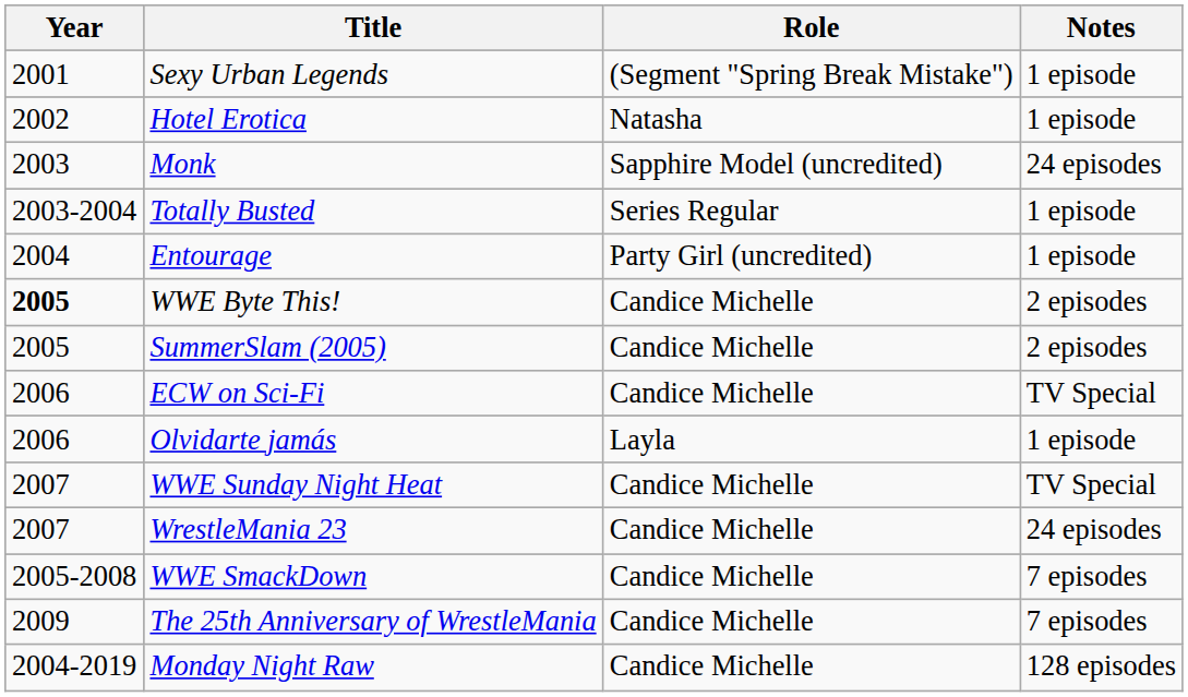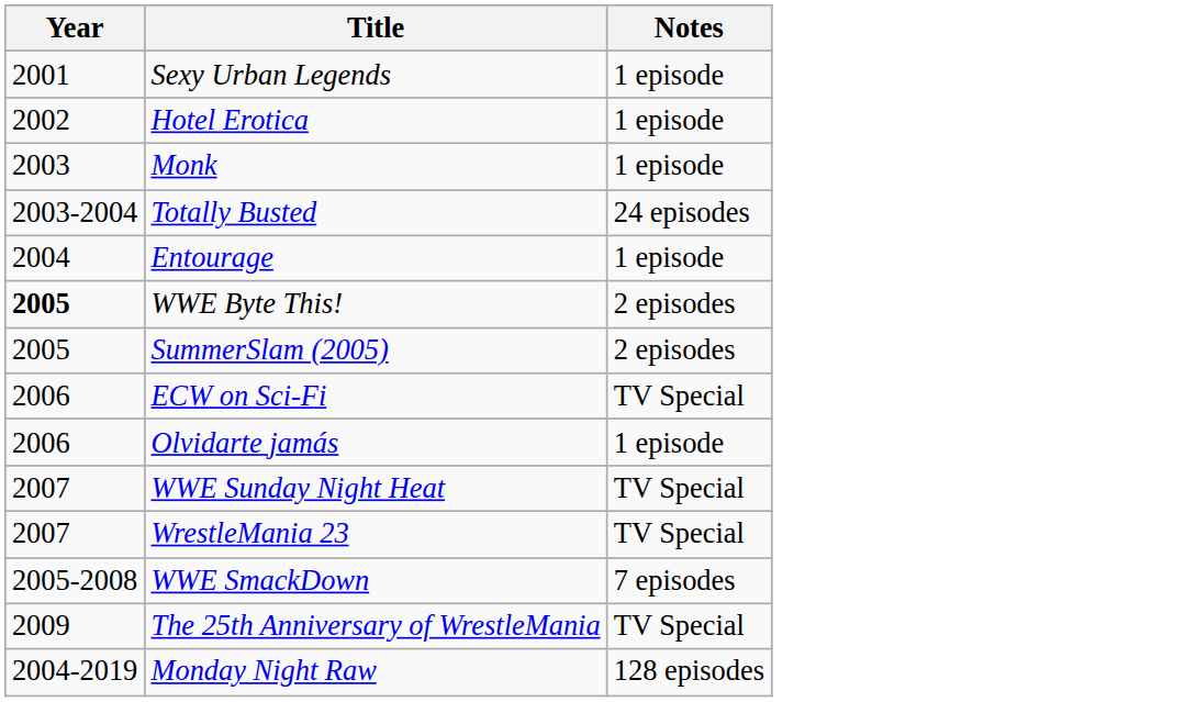 <table class="wikitable sortable">
 <tr>
 <th>Year</th>
 <th>Title</th>
-<th>Role</th>
 <th class="unsortable">Notes</th>
 </tr>
 <tr>
 <td>2001</td>
 <td><em>Sexy Urban Legends</em></td>
-<td>(Segment "Spring Break Mistake")</td>
 <td>1 episode</td>
 </tr>
 <tr>
 <td>2002</td>
 <td><em><a href='#'>Hotel Erotica</a></em></td>
-<td>Natasha</td>
 <td>1 episode</td>
 </tr>
 <tr>
 <td>2003</td>
 <td><em><a href='#'>Monk</a></em></td>
-<td>Sapphire Model (uncredited)</td>
-<td>24 episodes</td>
+<td>1 episode</td>
 </tr>
 <tr>
 <td>2003-2004</td>
 <td><em><a href='#'>Totally Busted</a></em></td>
-<td>Series Regular</td>
-<td>1 episode</td>
+<td>24 episodes</td>
 </tr>
 <tr>
 <td>2004</td>
 <td><em><a href='#'>Entourage</a></em></td>
-<td>Party Girl (uncredited)</td>
 <td>1 episode</td>
 </tr>
 <tr>
 <td><strong>2005</strong></td>
 <td><em>WWE Byte This!</em></td>
-<td>Candice Michelle</td>
 <td>2 episodes</td>
 </tr>
 <tr>
 <td>2005</td>
 <td><em><a href='#'>SummerSlam (2005)</a></em></td>
-<td>Candice Michelle</td>
 <td>2 episodes</td>
 </tr>
 <tr>
 <td>2006</td>
 <td><em><a href='#'>ECW on Sci-Fi</a></em></td>
-<td>Candice Michelle</td>
 <td>TV Special</td>
 </tr>
 <tr>
 <td>2006</td>
 <td><em><a href='#'>Olvidarte jamás</a></em></td>
-<td>Layla</td>
 <td>1 episode</td>
 </tr>
 <tr>
 <td>2007</td>
 <td><em><a href='#'>WWE Sunday Night Heat</a></em></td>
-<td>Candice Michelle</td>
 <td>TV Special</td>
 </tr>
 <tr>
 <td>2007</td>
 <td><em><a href='#'>WrestleMania 23</a></em></td>
-<td>Candice Michelle</td>
-<td>24 episodes</td>
+<td>TV Special</td>
 </tr>
 <tr>
 <td>2005-2008</td>
 <td><em><a href='#'>WWE SmackDown</a></em></td>
-<td>Candice Michelle</td>
 <td>7 episodes</td>
 </tr>
 <tr>
 <td>2009</td>
 <td><em><a href='#'>The 25th Anniversary of WrestleMania</a></em></td>
-<td>Candice Michelle</td>
-<td>7 episodes</td>
+<td>TV Special</td>
 </tr>
 <tr>
 <td>2004-2019</td>
 <td><em><a href='#'>Monday Night Raw</a></em></td>
-<td>Candice Michelle</td>
 <td>128 episodes</td>
 </tr>
 </table>
